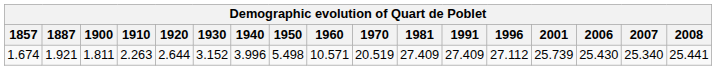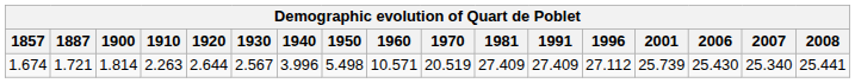 <table class="wikitable">
 <tr>
 <th colspan=20>Demographic evolution of Quart de Poblet</th>
 </tr>
 <tr>
 <th>1857</th>
 <th>1887</th>
 <th>1900</th>
 <th>1910</th>
 <th>1920</th>
 <th>1930</th>
 <th>1940</th>
 <th>1950</th>
 <th>1960</th>
 <th>1970</th>
 <th>1981</th>
 <th>1991</th>
 <th>1996</th>
 <th>2001</th>
 <th>2006</th>
 <th>2007</th>
 <th>2008</th>
 </tr>
 <tr>
 <td align=center>1.674</td>
-<td align=center>1.921</td>
-<td align=center>1.811</td>
+<td align=center>1.721</td>
+<td align=center>1.814</td>
 <td align=center>2.263</td>
 <td align=center>2.644</td>
-<td align=center>3.152</td>
+<td align=center>2.567</td>
 <td align=center>3.996</td>
 <td align=center>5.498</td>
 <td align=center>10.571</td>
 <td align=center>20.519</td>
 <td align=center>27.409</td>
 <td align=center>27.409</td>
 <td align=center>27.112</td>
 <td align=center>25.739</td>
 <td align=center>25.430</td>
 <td align=center>25.340</td>
 <td align=center>25.441</td>
 </tr>
 </table>
